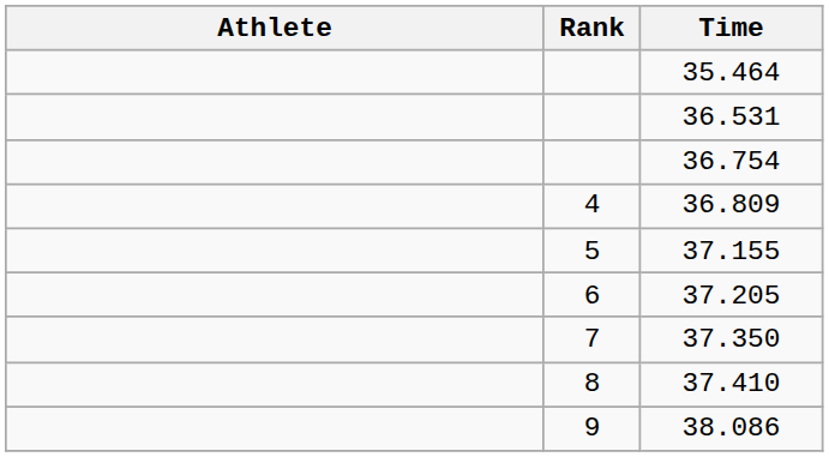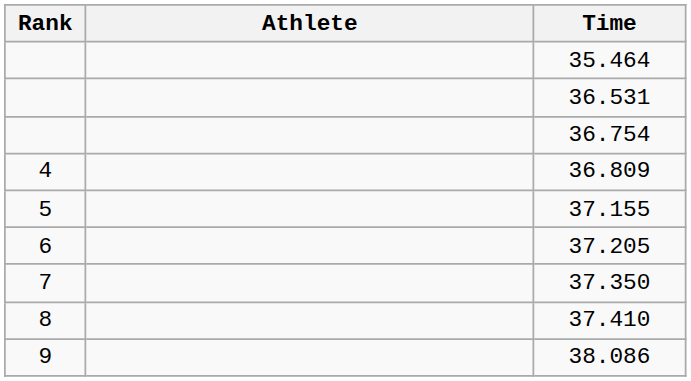 <table class=wikitable style="text-align:center">
 <tr>
+<th width=40>Rank</th>
 <th width=250>Athlete</th>
-<th width=40>Rank</th>
 <th width=80>Time</th>
 </tr>
 <tr>
+<td></td>
 <td align=left></td>
-<td></td>
 <td>35.464</td>
 </tr>
 <tr>
+<td></td>
 <td align=left></td>
-<td></td>
 <td>36.531</td>
 </tr>
 <tr>
+<td></td>
 <td align=left></td>
-<td></td>
 <td>36.754</td>
 </tr>
 <tr>
+<td>4</td>
 <td align=left></td>
-<td>4</td>
 <td>36.809</td>
 </tr>
 <tr>
+<td>5</td>
 <td align=left></td>
-<td>5</td>
 <td>37.155</td>
 </tr>
 <tr>
+<td>6</td>
 <td align=left></td>
-<td>6</td>
 <td>37.205</td>
 </tr>
 <tr>
+<td>7</td>
 <td align=left></td>
-<td>7</td>
 <td>37.350</td>
 </tr>
 <tr>
+<td>8</td>
 <td align=left></td>
-<td>8</td>
 <td>37.410</td>
 </tr>
 <tr>
+<td>9</td>
 <td align=left></td>
-<td>9</td>
 <td>38.086</td>
 </tr>
 </table>
